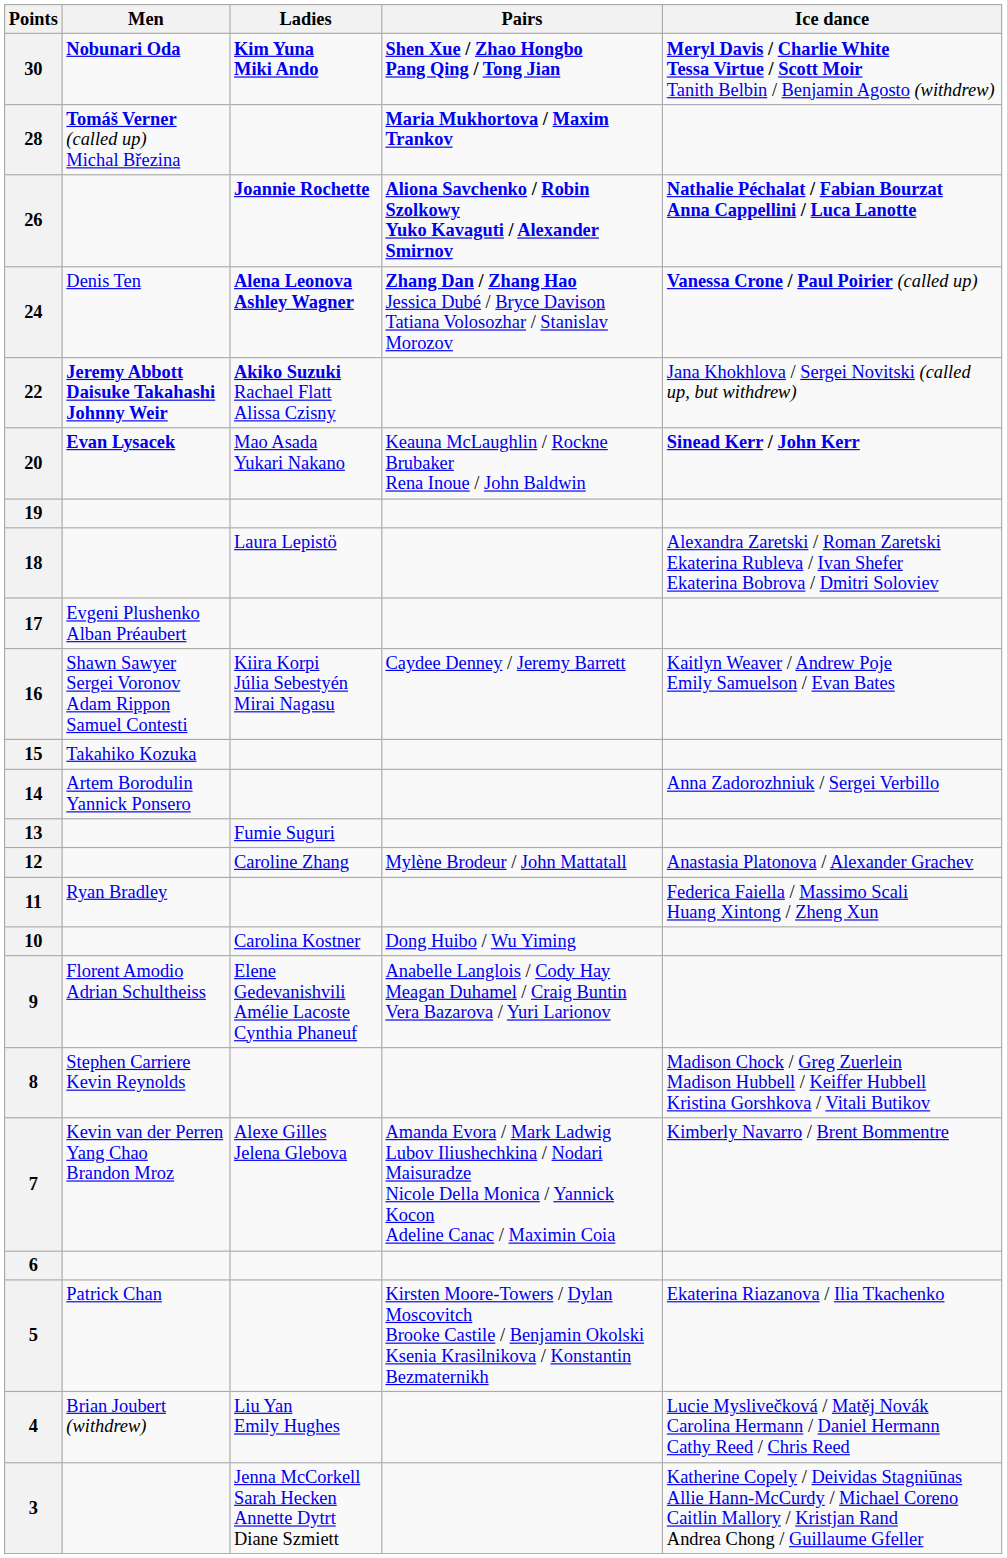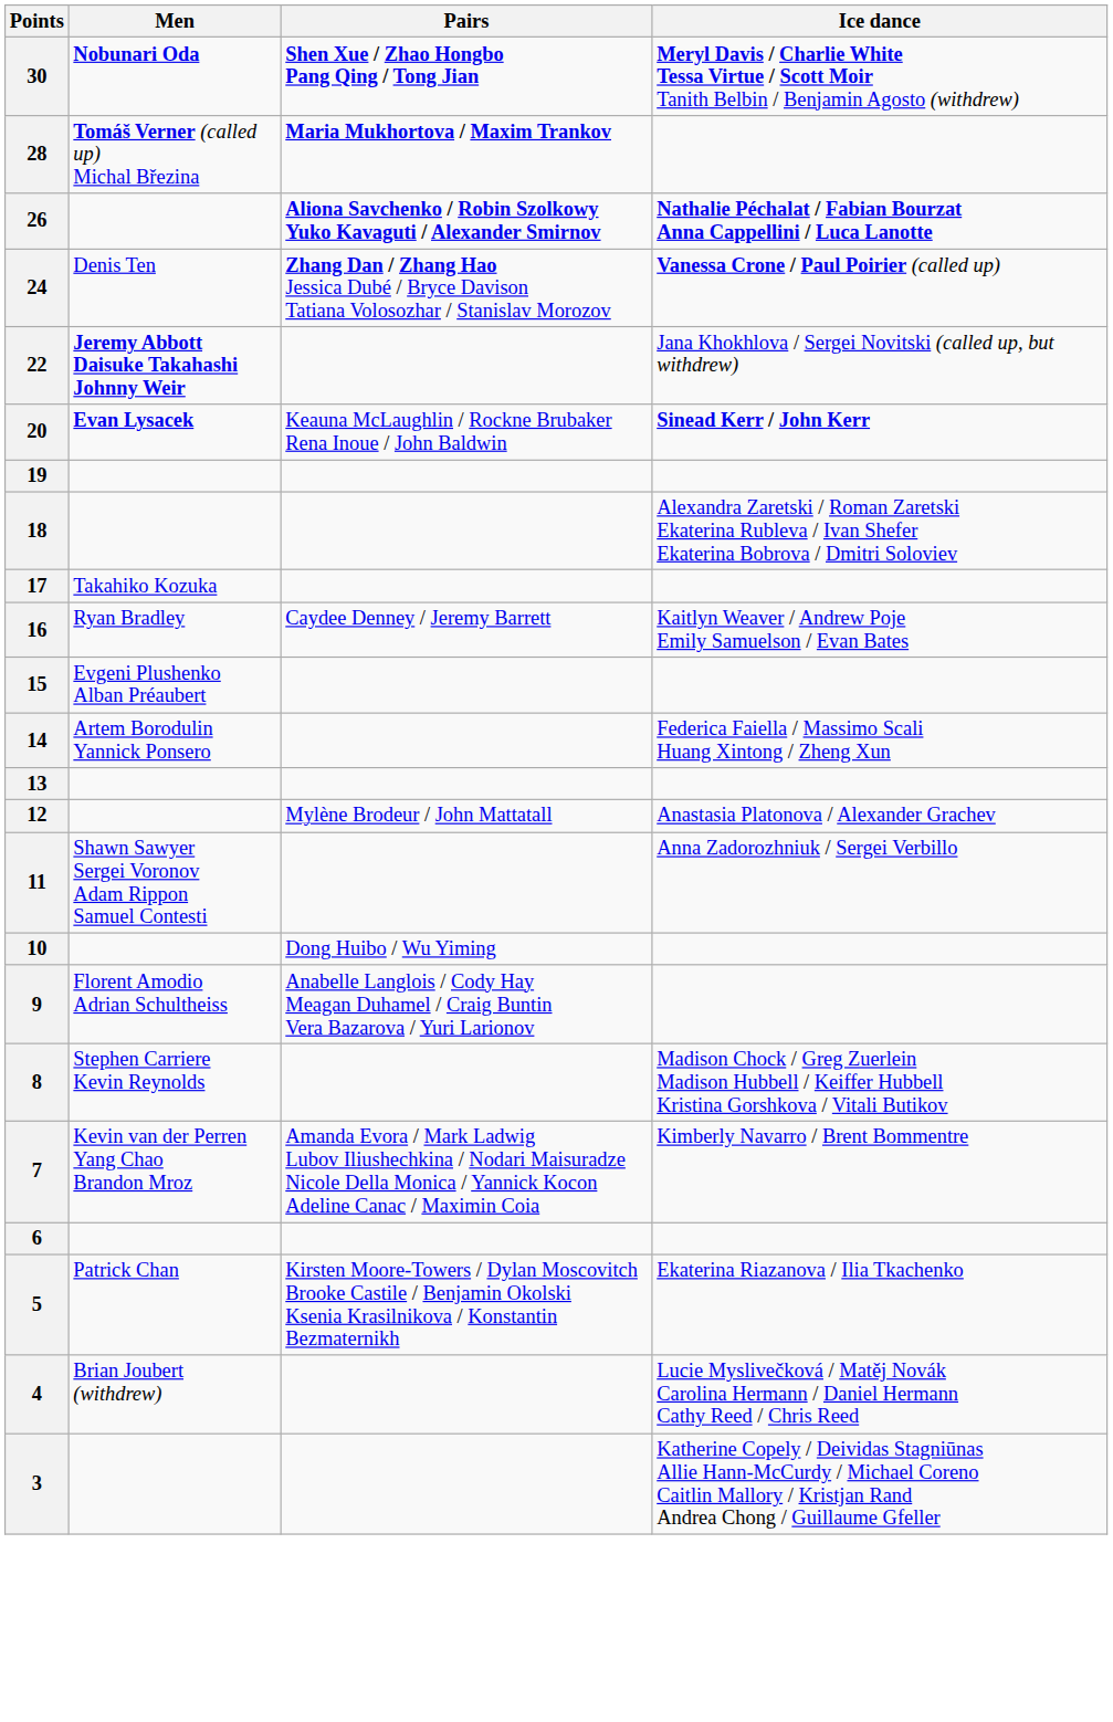 <table class="wikitable">
 <tr>
 <th>Points</th>
 <th>Men</th>
-<th>Ladies</th>
 <th>Pairs</th>
 <th>Ice dance</th>
 </tr>
 <tr>
 <th>30</th>
 <td valign=top> <strong><a href='#'>Nobunari Oda</a></strong></td>
-<td valign=top> <strong><a href='#'>Kim Yuna</a></strong> <br>  <strong><a href='#'>Miki Ando</a> </strong></td>
 <td valign=top> <strong><a href='#'>Shen Xue</a> / <a href='#'>Zhao Hongbo</a></strong> <br>  <strong><a href='#'>Pang Qing</a> / <a href='#'>Tong Jian</a></strong></td>
 <td valign=top> <strong><a href='#'>Meryl Davis</a> / <a href='#'>Charlie White</a></strong> <br>  <strong><a href='#'>Tessa Virtue</a> / <a href='#'>Scott Moir</a></strong> <br>  <a href='#'>Tanith Belbin</a> / <a href='#'>Benjamin Agosto</a> <em>(withdrew)</em></td>
 </tr>
 <tr>
 <th>28</th>
 <td valign=top> <strong><a href='#'>Tomáš Verner</a></strong> <em>(called up)</em> <br>  <a href='#'>Michal Březina</a></td>
-<td></td>
 <td valign=top> <strong><a href='#'>Maria Mukhortova</a> / <a href='#'>Maxim Trankov</a></strong></td>
 <td></td>
 </tr>
 <tr>
 <th>26</th>
 <td valign=top></td>
-<td valign=top> <strong><a href='#'>Joannie Rochette</a></strong></td>
 <td valign=top> <strong><a href='#'>Aliona Savchenko</a> / <a href='#'>Robin Szolkowy</a></strong> <br>  <strong><a href='#'>Yuko Kavaguti</a> / <a href='#'>Alexander Smirnov</a></strong></td>
 <td valign=top> <strong><a href='#'>Nathalie Péchalat</a> / <a href='#'>Fabian Bourzat</a></strong> <br>  <strong><a href='#'>Anna Cappellini</a> / <a href='#'>Luca Lanotte</a></strong></td>
 </tr>
 <tr>
 <th>24</th>
 <td valign=top> <a href='#'>Denis Ten</a></td>
-<td valign=top> <strong><a href='#'>Alena Leonova</a></strong> <br>  <strong><a href='#'>Ashley Wagner</a></strong></td>
 <td valign=top> <strong><a href='#'>Zhang Dan</a> / <a href='#'>Zhang Hao</a></strong> <br>  <a href='#'>Jessica Dubé</a> / <a href='#'>Bryce Davison</a> <br>  <a href='#'>Tatiana Volosozhar</a> / <a href='#'>Stanislav Morozov</a></td>
 <td valign=top> <strong><a href='#'>Vanessa Crone</a> / <a href='#'>Paul Poirier</a></strong> <em>(called up)</em></td>
 </tr>
 <tr>
 <th>22</th>
 <td valign=top> <strong><a href='#'>Jeremy Abbott</a></strong> <br>  <strong><a href='#'>Daisuke Takahashi</a></strong> <br>  <strong><a href='#'>Johnny Weir</a></strong></td>
-<td valign=top> <strong><a href='#'>Akiko Suzuki</a></strong> <br>  <a href='#'>Rachael Flatt</a> <br>  <a href='#'>Alissa Czisny</a></td>
 <td valign=top></td>
 <td valign=top> <a href='#'>Jana Khokhlova</a> / <a href='#'>Sergei Novitski</a> <em>(called up, but withdrew)</em></td>
 </tr>
 <tr>
 <th>20</th>
 <td valign=top> <strong><a href='#'>Evan Lysacek</a></strong></td>
-<td valign=top> <a href='#'>Mao Asada</a> <br>  <a href='#'>Yukari Nakano</a></td>
 <td valign=top> <a href='#'>Keauna McLaughlin</a> / <a href='#'>Rockne Brubaker</a> <br>  <a href='#'>Rena Inoue</a> / <a href='#'>John Baldwin</a></td>
 <td valign=top> <strong><a href='#'>Sinead Kerr</a> / <a href='#'>John Kerr</a></strong></td>
 </tr>
 <tr>
 <th>19</th>
 <td></td>
 <td></td>
 <td></td>
-<td></td>
 </tr>
 <tr>
 <th>18</th>
 <td></td>
-<td valign=top> <a href='#'>Laura Lepistö</a></td>
 <td></td>
 <td valign=top> <a href='#'>Alexandra Zaretski</a> / <a href='#'>Roman Zaretski</a> <br>  <a href='#'>Ekaterina Rubleva</a> / <a href='#'>Ivan Shefer</a> <br>  <a href='#'>Ekaterina Bobrova</a> / <a href='#'>Dmitri Soloviev</a></td>
 </tr>
 <tr>
 <th>17</th>
-<td valign=top> <a href='#'>Evgeni Plushenko</a> <br>  <a href='#'>Alban Préaubert</a></td>
-<td></td>
+<td> <a href='#'>Takahiko Kozuka</a></td>
 <td></td>
 <td></td>
 </tr>
 <tr>
 <th>16</th>
-<td valign=top> <a href='#'>Shawn Sawyer</a> <br>  <a href='#'>Sergei Voronov</a> <br>  <a href='#'>Adam Rippon</a> <br>  <a href='#'>Samuel Contesti</a></td>
-<td valign=top> <a href='#'>Kiira Korpi</a> <br>  <a href='#'>Júlia Sebestyén</a> <br>  <a href='#'>Mirai Nagasu</a></td>
+<td valign=top> <a href='#'>Ryan Bradley</a></td>
 <td valign=top> <a href='#'>Caydee Denney</a> / <a href='#'>Jeremy Barrett</a></td>
 <td valign=top> <a href='#'>Kaitlyn Weaver</a> / <a href='#'>Andrew Poje</a> <br>  <a href='#'>Emily Samuelson</a> / <a href='#'>Evan Bates</a></td>
 </tr>
 <tr>
 <th>15</th>
-<td> <a href='#'>Takahiko Kozuka</a></td>
-<td></td>
+<td valign=top> <a href='#'>Evgeni Plushenko</a> <br>  <a href='#'>Alban Préaubert</a></td>
 <td></td>
 <td></td>
 </tr>
 <tr>
 <th>14</th>
 <td valign=top> <a href='#'>Artem Borodulin</a> <br>  <a href='#'>Yannick Ponsero</a></td>
 <td></td>
-<td></td>
-<td valign=top> <a href='#'>Anna Zadorozhniuk</a> / <a href='#'>Sergei Verbillo</a></td>
+<td valign=top> <a href='#'>Federica Faiella</a> / <a href='#'>Massimo Scali</a> <br>  <a href='#'>Huang Xintong</a> / <a href='#'>Zheng Xun</a></td>
 </tr>
 <tr>
 <th>13</th>
 <td></td>
-<td valign=top> <a href='#'>Fumie Suguri</a></td>
 <td></td>
 <td></td>
 </tr>
 <tr>
 <th>12</th>
 <td></td>
-<td valign=top> <a href='#'>Caroline Zhang</a></td>
 <td valign=top> <a href='#'>Mylène Brodeur</a> / <a href='#'>John Mattatall</a></td>
 <td valign=top> <a href='#'>Anastasia Platonova</a> / <a href='#'>Alexander Grachev</a></td>
 </tr>
 <tr>
 <th>11</th>
-<td valign=top> <a href='#'>Ryan Bradley</a></td>
+<td valign=top> <a href='#'>Shawn Sawyer</a> <br>  <a href='#'>Sergei Voronov</a> <br>  <a href='#'>Adam Rippon</a> <br>  <a href='#'>Samuel Contesti</a></td>
 <td></td>
-<td></td>
-<td valign=top> <a href='#'>Federica Faiella</a> / <a href='#'>Massimo Scali</a> <br>  <a href='#'>Huang Xintong</a> / <a href='#'>Zheng Xun</a></td>
+<td valign=top> <a href='#'>Anna Zadorozhniuk</a> / <a href='#'>Sergei Verbillo</a></td>
 </tr>
 <tr>
 <th>10</th>
 <td></td>
-<td valign=top> <a href='#'>Carolina Kostner</a></td>
 <td valign=top> <a href='#'>Dong Huibo</a> / <a href='#'>Wu Yiming</a></td>
 <td></td>
 </tr>
 <tr>
 <th>9</th>
 <td valign=top> <a href='#'>Florent Amodio</a> <br>  <a href='#'>Adrian Schultheiss</a></td>
-<td valign=top> <a href='#'>Elene Gedevanishvili</a> <br>  <a href='#'>Amélie Lacoste</a> <br>  <a href='#'>Cynthia Phaneuf</a></td>
 <td valign=top> <a href='#'>Anabelle Langlois</a> / <a href='#'>Cody Hay</a> <br>  <a href='#'>Meagan Duhamel</a> / <a href='#'>Craig Buntin</a> <br>  <a href='#'>Vera Bazarova</a> / <a href='#'>Yuri Larionov</a></td>
 <td valign=top></td>
 </tr>
 <tr>
 <th>8</th>
 <td valign=top> <a href='#'>Stephen Carriere</a> <br>  <a href='#'>Kevin Reynolds</a></td>
 <td></td>
-<td></td>
 <td valign=top> <a href='#'>Madison Chock</a> / <a href='#'>Greg Zuerlein</a> <br>  <a href='#'>Madison Hubbell</a> / <a href='#'>Keiffer Hubbell</a> <br>  <a href='#'>Kristina Gorshkova</a> / <a href='#'>Vitali Butikov</a></td>
 </tr>
 <tr>
 <th>7</th>
 <td valign=top> <a href='#'>Kevin van der Perren</a> <br>  <a href='#'>Yang Chao</a> <br>  <a href='#'>Brandon Mroz</a></td>
-<td valign=top> <a href='#'>Alexe Gilles</a> <br>  <a href='#'>Jelena Glebova</a></td>
 <td valign=top> <a href='#'>Amanda Evora</a> / <a href='#'>Mark Ladwig</a> <br>  <a href='#'>Lubov Iliushechkina</a> / <a href='#'>Nodari Maisuradze</a> <br>  <a href='#'>Nicole Della Monica</a> / <a href='#'>Yannick Kocon</a> <br>  <a href='#'>Adeline Canac</a> / <a href='#'>Maximin Coia</a></td>
 <td valign=top> <a href='#'>Kimberly Navarro</a> / <a href='#'>Brent Bommentre</a></td>
 </tr>
 <tr>
 <th>6</th>
 <td></td>
 <td></td>
 <td></td>
-<td></td>
 </tr>
 <tr>
 <th>5</th>
 <td valign=top> <a href='#'>Patrick Chan</a></td>
-<td></td>
 <td valign=top> <a href='#'>Kirsten Moore-Towers</a> / <a href='#'>Dylan Moscovitch</a> <br>  <a href='#'>Brooke Castile</a> / <a href='#'>Benjamin Okolski</a> <br>  <a href='#'>Ksenia Krasilnikova</a> / <a href='#'>Konstantin Bezmaternikh</a></td>
 <td valign=top> <a href='#'>Ekaterina Riazanova</a> / <a href='#'>Ilia Tkachenko</a></td>
 </tr>
 <tr>
 <th>4</th>
 <td valign=top> <a href='#'>Brian Joubert</a> <em>(withdrew)</em></td>
-<td valign=top> <a href='#'>Liu Yan</a> <br>  <a href='#'>Emily Hughes</a></td>
 <td></td>
 <td valign=top> <a href='#'>Lucie Myslivečková</a> / <a href='#'>Matěj Novák</a> <br>  <a href='#'>Carolina Hermann</a> / <a href='#'>Daniel Hermann</a> <br>  <a href='#'>Cathy Reed</a> / <a href='#'>Chris Reed</a></td>
 </tr>
 <tr>
 <th>3</th>
 <td></td>
-<td valign=top> <a href='#'>Jenna McCorkell</a> <br>  <a href='#'>Sarah Hecken</a> <br>  <a href='#'>Annette Dytrt</a> <br>  Diane Szmiett</td>
 <td></td>
 <td valign=top> <a href='#'>Katherine Copely</a> / <a href='#'>Deividas Stagniūnas</a> <br>  <a href='#'>Allie Hann-McCurdy</a> / <a href='#'>Michael Coreno</a> <br>  <a href='#'>Caitlin Mallory</a> / <a href='#'>Kristjan Rand</a> <br>  Andrea Chong / <a href='#'>Guillaume Gfeller</a></td>
 </tr>
 </table>
